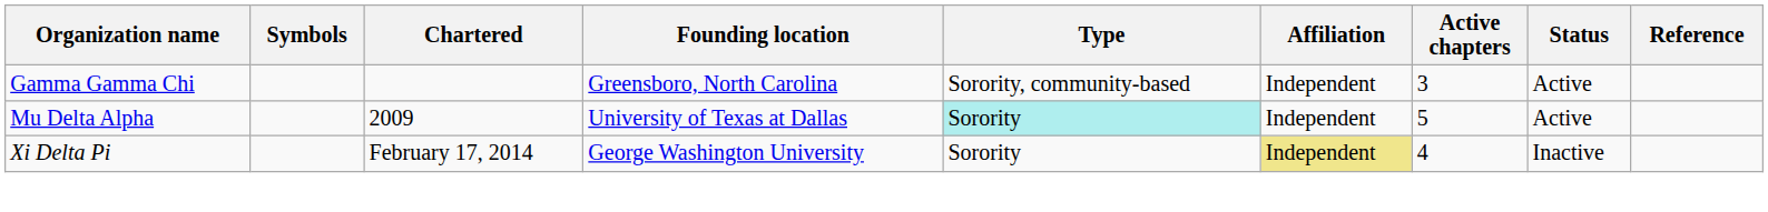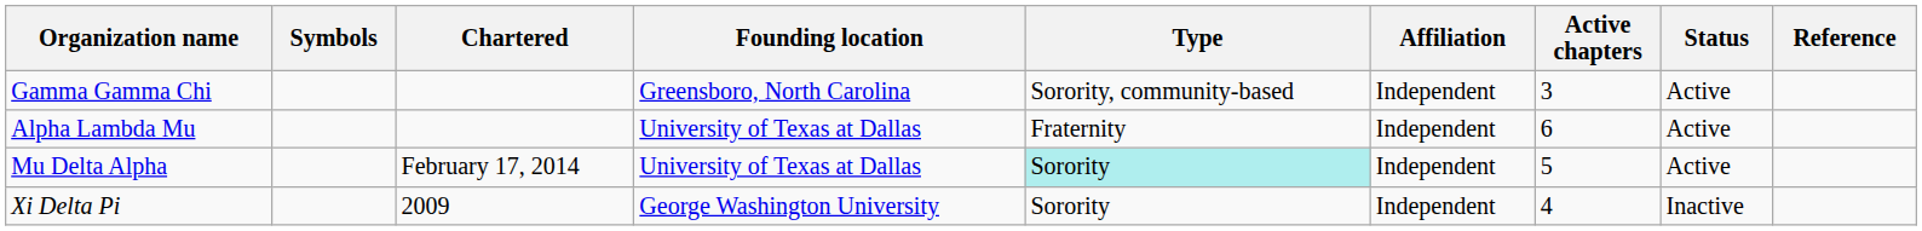 <table class="wikitable sortable" width="100%">
 <tr>
 <th>Organization name</th>
 <th>Symbols</th>
 <th>Chartered</th>
 <th>Founding location</th>
 <th>Type</th>
 <th>Affiliation</th>
 <th>Active<br>chapters</th>
 <th>Status</th>
 <th>Reference</th>
 </tr>
 <tr>
 <td><a href='#'>Gamma Gamma Chi</a></td>
 <td><strong></strong></td>
 <td></td>
 <td><a href='#'>Greensboro, North Carolina</a></td>
 <td>Sorority, community-based</td>
 <td>Independent</td>
 <td>3</td>
 <td>Active</td>
 <td></td>
 </tr>
 <tr>
+<td><a href='#'>Alpha Lambda Mu</a></td>
+<td><strong></strong></td>
+<td></td>
+<td><a href='#'>University of Texas at Dallas</a></td>
+<td>Fraternity</td>
+<td>Independent</td>
+<td>6</td>
+<td>Active</td>
+<td></td>
+</tr>
+<tr>
 <td><a href='#'>Mu Delta Alpha</a></td>
 <td><strong></strong></td>
-<td>2009</td>
+<td>February 17, 2014</td>
 <td><a href='#'>University of Texas at Dallas</a></td>
 <td style="background: paleturquoise;">Sorority</td>
 <td>Independent</td>
 <td>5</td>
 <td>Active</td>
 <td></td>
 </tr>
 <tr>
 <td><em>Xi Delta Pi</em></td>
 <td><strong></strong></td>
-<td>February 17, 2014</td>
+<td>2009</td>
 <td><a href='#'>George Washington University</a></td>
 <td>Sorority</td>
-<td style="background: khaki;">Independent</td>
+<td>Independent</td>
 <td>4</td>
 <td>Inactive</td>
 <td></td>
 </tr>
 </table>
